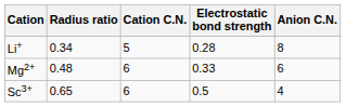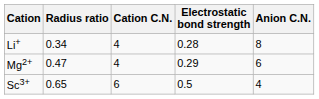 <table class="wikitable">
 <tr>
 <th>Cation</th>
 <th>Radius ratio</th>
 <th>Cation C.N.</th>
 <th>Electrostatic <br> bond strength</th>
 <th>Anion C.N.</th>
 </tr>
 <tr>
 <td>Li<sup>+</sup></td>
 <td>0.34</td>
-<td>5</td>
+<td>4</td>
 <td>0.28</td>
 <td>8</td>
 </tr>
 <tr>
 <td>Mg<sup>2+</sup></td>
-<td>0.48</td>
-<td>6</td>
-<td>0.33</td>
+<td>0.47</td>
+<td>4</td>
+<td>0.29</td>
 <td>6</td>
 </tr>
 <tr>
 <td>Sc<sup>3+</sup></td>
 <td>0.65</td>
 <td>6</td>
 <td>0.5</td>
 <td>4</td>
 </tr>
 </table>
